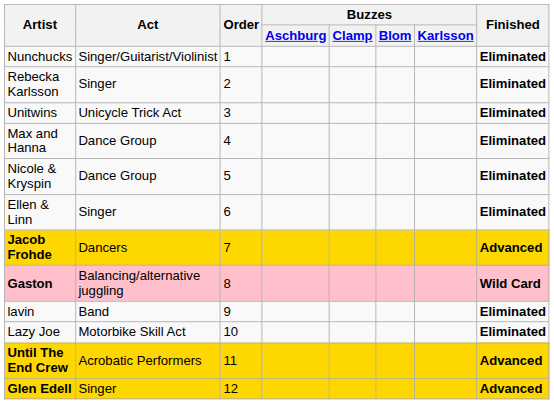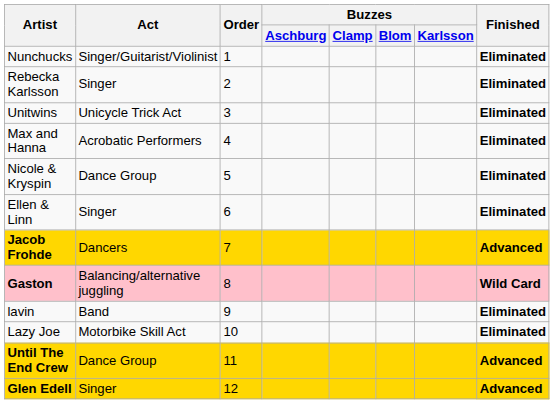 <table class="wikitable" style="width:100%;">
 <tr>
 <th rowspan="2">Artist</th>
 <th rowspan="2">Act</th>
 <th rowspan="2">Order</th>
 <th colspan="4">Buzzes</th>
 <th rowspan="2">Finished</th>
 </tr>
 <tr>
 <th width="70"><a href='#'>Aschburg</a></th>
 <th width="70"><a href='#'>Clamp</a></th>
 <th width="70"><a href='#'>Blom</a></th>
 <th width="70"><a href='#'>Karlsson</a></th>
 </tr>
 <tr>
 <td>Nunchucks</td>
 <td>Singer/Guitarist/Violinist</td>
 <td>1</td>
 <td></td>
 <td></td>
 <td></td>
 <td></td>
 <td><strong>Eliminated</strong></td>
 </tr>
 <tr>
 <td>Rebecka Karlsson</td>
 <td>Singer</td>
 <td>2</td>
 <td></td>
 <td></td>
 <td></td>
 <td></td>
 <td><strong>Eliminated</strong></td>
 </tr>
 <tr>
 <td>Unitwins</td>
 <td>Unicycle Trick Act</td>
 <td>3</td>
 <td></td>
 <td></td>
 <td></td>
 <td></td>
 <td><strong>Eliminated</strong></td>
 </tr>
 <tr>
 <td>Max and Hanna</td>
-<td>Dance Group</td>
+<td>Acrobatic Performers</td>
 <td>4</td>
 <td></td>
 <td></td>
 <td></td>
 <td></td>
 <td><strong>Eliminated</strong></td>
 </tr>
 <tr>
 <td>Nicole & Kryspin</td>
 <td>Dance Group</td>
 <td>5</td>
 <td></td>
 <td></td>
 <td></td>
 <td></td>
 <td><strong>Eliminated</strong></td>
 </tr>
 <tr>
 <td>Ellen & Linn</td>
 <td>Singer</td>
 <td>6</td>
 <td></td>
 <td></td>
 <td></td>
 <td></td>
 <td><strong>Eliminated</strong></td>
 </tr>
 <tr style="background:gold;">
 <td><strong>Jacob Frohde</strong></td>
 <td>Dancers</td>
 <td>7</td>
 <td></td>
 <td></td>
 <td></td>
 <td></td>
 <td style="background:gold;"><strong>Advanced</strong></td>
 </tr>
 <tr style="background:pink;">
 <td><strong>Gaston</strong></td>
 <td>Balancing/alternative juggling</td>
 <td>8</td>
 <td></td>
 <td></td>
 <td></td>
 <td></td>
 <td style="background:pink;"><strong>Wild Card</strong></td>
 </tr>
 <tr>
 <td>lavin</td>
 <td>Band</td>
 <td>9</td>
 <td></td>
 <td></td>
 <td></td>
 <td></td>
 <td><strong>Eliminated</strong></td>
 </tr>
 <tr>
 <td>Lazy Joe</td>
 <td>Motorbike Skill Act</td>
 <td>10</td>
 <td></td>
 <td></td>
 <td></td>
 <td></td>
 <td><strong>Eliminated</strong></td>
 </tr>
 <tr style="background:gold;">
 <td><strong>Until The End Crew</strong></td>
-<td>Acrobatic Performers</td>
+<td>Dance Group</td>
 <td>11</td>
 <td></td>
 <td></td>
 <td></td>
 <td></td>
 <td style="background:gold;"><strong>Advanced</strong></td>
 </tr>
 <tr style="background:gold;">
 <td><strong>Glen Edell</strong></td>
 <td>Singer</td>
 <td>12</td>
 <td></td>
 <td></td>
 <td></td>
 <td></td>
 <td style="background:gold;"><strong>Advanced</strong></td>
 </tr>
 </table>
